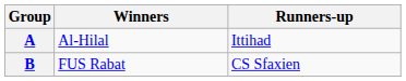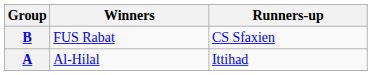 <table class="wikitable">
 <tr>
 <th>Group</th>
 <th width=175>Winners</th>
 <th width=175>Runners-up</th>
 </tr>
 <tr>
+<th><a href='#'>B</a></th>
+<td> <a href='#'>FUS Rabat</a></td>
+<td> <a href='#'>CS Sfaxien</a></td>
+</tr>
+<tr>
 <th><a href='#'>A</a></th>
 <td> <a href='#'>Al-Hilal</a></td>
 <td> <a href='#'>Ittihad</a></td>
 </tr>
-<tr>
-<th><a href='#'>B</a></th>
-<td> <a href='#'>FUS Rabat</a></td>
-<td> <a href='#'>CS Sfaxien</a></td>
-</tr>
 </table>
